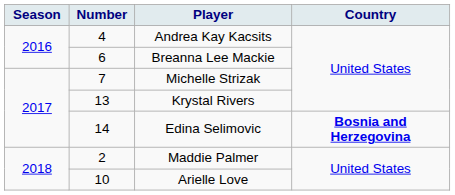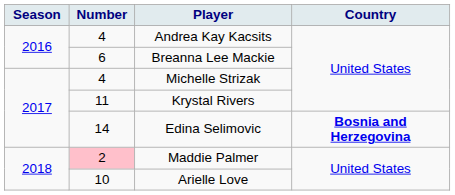 <table class="wikitable">
 <tr>
 <th width=70px style="background:#E1EBEE; color:navy; text-align: center">Season</th>
 <th width=70px style="background:#E1EBEE; color:navy">Number</th>
 <th width=180px style="background:#E1EBEE; color:navy">Player</th>
 <th width=180px style="background:#E1EBEE; color:navy">Country</th>
 </tr>
 <tr style="text-align:left;">
 <td rowspan="2" style="text-align:center;"><a href='#'>2016</a></td>
 <td align=center>4</td>
 <td align=center>Andrea Kay Kacsits</td>
 <td rowspan="4" align=center> <a href='#'>United States</a></td>
 </tr>
 <tr style="text-align:left;">
 <td style="text-align:center;">6</td>
 <td align=center>Breanna Lee Mackie</td>
 </tr>
 <tr style="text-align:left;">
 <td rowspan="3" style="text-align:center;"><a href='#'>2017</a></td>
-<td align=center>7</td>
+<td align=center>4</td>
 <td align=center>Michelle Strizak</td>
 </tr>
 <tr style="text-align:left;">
-<td align=center>13</td>
+<td align=center>11</td>
 <td align=center>Krystal Rivers</td>
 </tr>
 <tr style="text-align:left;">
 <td align=center>14</td>
 <td align=center>Edina Selimovic</td>
 <td align=center><strong> <a href='#'>Bosnia and Herzegovina</a></strong></td>
 </tr>
 <tr style="text-align:left;">
 <td rowspan="2" style="text-align:center;"><a href='#'>2018</a></td>
-<td align=center>2</td>
+<td align=center style="background: pink;">2</td>
 <td align=center>Maddie Palmer</td>
 <td rowspan="2" align=center> <a href='#'>United States</a></td>
 </tr>
 <tr style="text-align:left;">
 <td style="text-align:center;">10</td>
 <td align=center>Arielle Love</td>
 </tr>
 </table>
